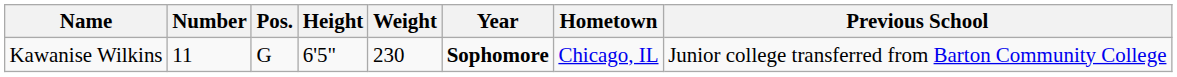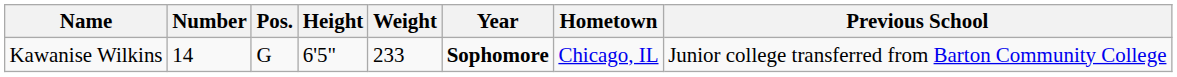 <table class="wikitable sortable" border="1">
 <tr>
 <th>Name</th>
 <th>Number</th>
 <th>Pos.</th>
 <th>Height</th>
 <th>Weight</th>
 <th>Year</th>
 <th>Hometown</th>
 <th class="unsortable">Previous School</th>
 </tr>
 <tr>
 <td>Kawanise Wilkins</td>
-<td>11</td>
+<td>14</td>
 <td>G</td>
 <td>6'5"</td>
-<td>230</td>
+<td>233</td>
 <td><strong>Sophomore</strong></td>
 <td><a href='#'>Chicago, IL</a></td>
 <td>Junior college transferred from <a href='#'>Barton Community College</a></td>
 </tr>
 </table>
